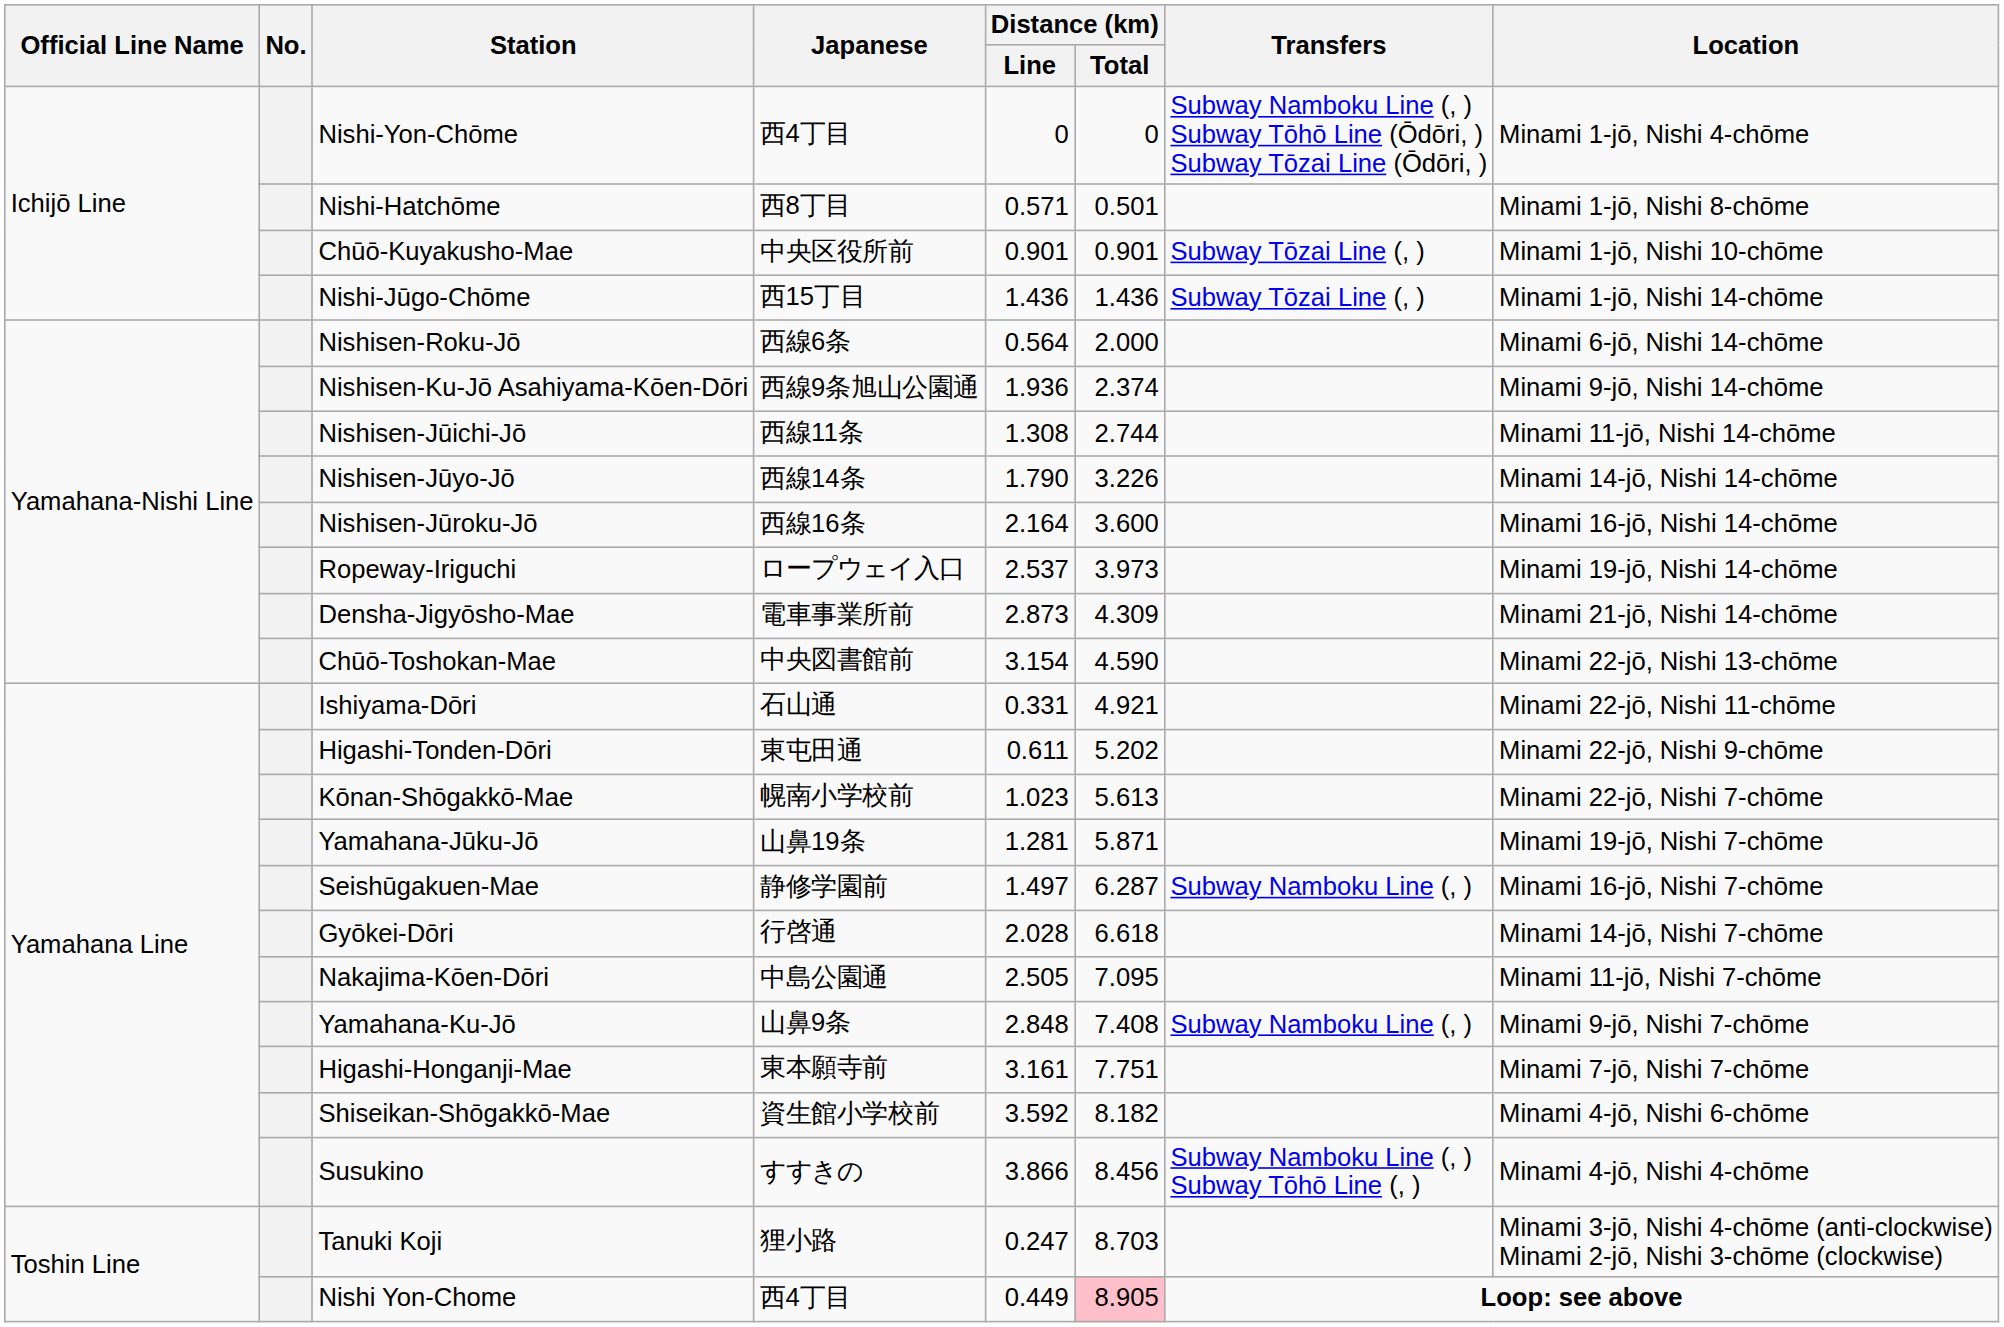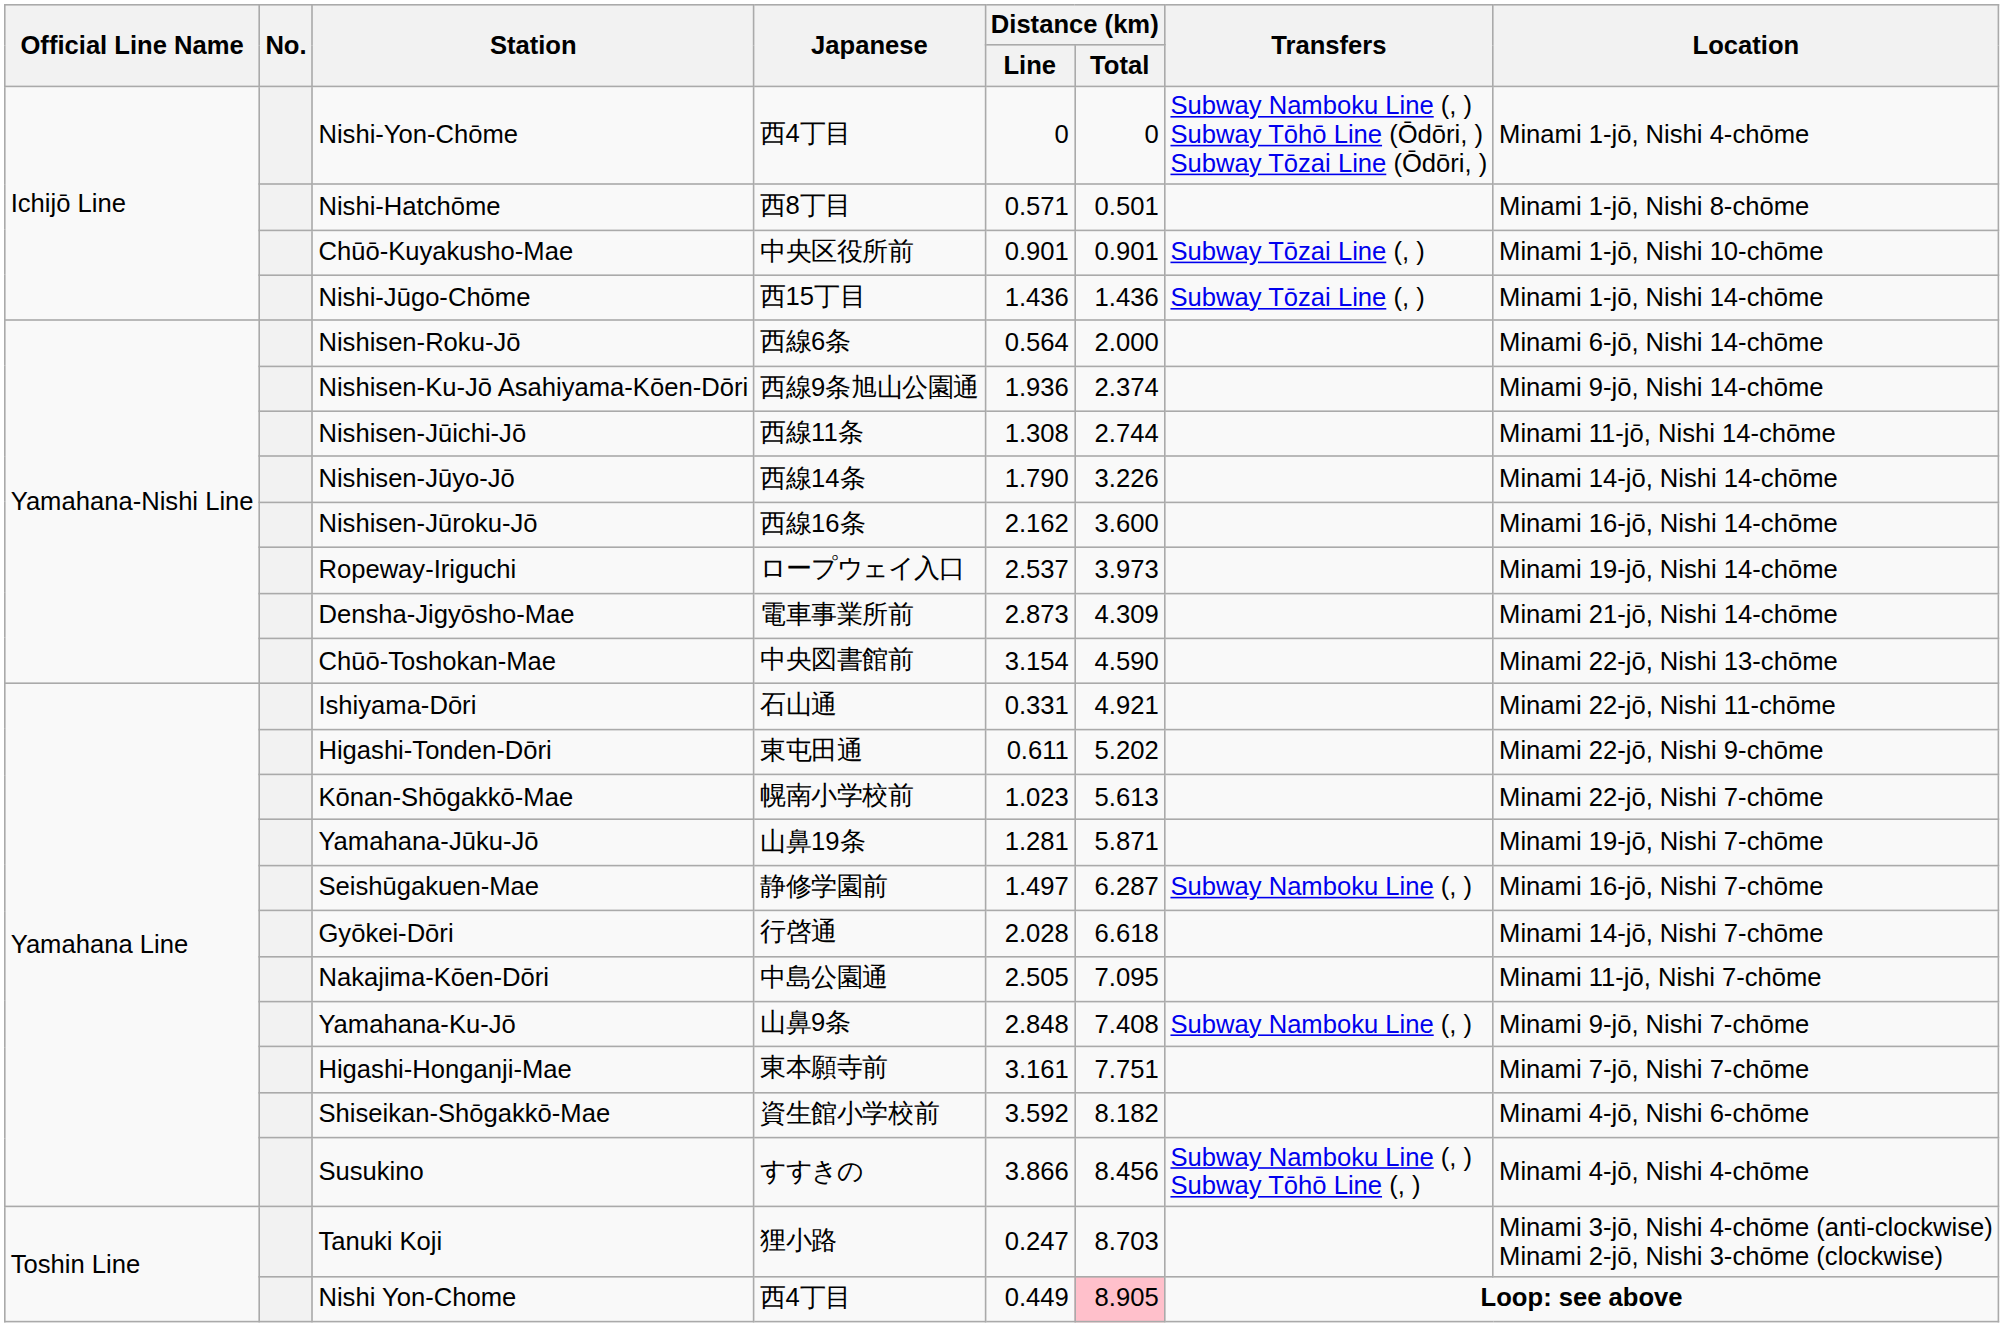 <table class="wikitable" rules="all">
 <tr>
 <th rowspan="2">Official Line Name</th>
 <th rowspan="2">No.</th>
 <th rowspan="2">Station</th>
 <th rowspan="2">Japanese</th>
 <th colspan="2">Distance (km)</th>
 <th rowspan="2">Transfers</th>
 <th rowspan="2">Location</th>
 </tr>
 <tr>
 <th>Line</th>
 <th>Total</th>
 </tr>
 <tr>
 <td rowspan=4>Ichijō Line</td>
 <th></th>
 <td>Nishi-Yon-Chōme</td>
 <td>西4丁目</td>
 <td style="text-align:right;">0</td>
 <td style="text-align:right;">0</td>
 <td> <a href='#'>Subway Namboku Line</a> (, )<br> <a href='#'>Subway Tōhō Line</a> (Ōdōri, )<br> <a href='#'>Subway Tōzai Line</a> (Ōdōri, )</td>
 <td>Minami 1-jō, Nishi 4-chōme</td>
 </tr>
 <tr>
 <th></th>
 <td>Nishi-Hatchōme</td>
 <td>西8丁目</td>
 <td style="text-align:right;">0.571</td>
 <td style="text-align:right;">0.501</td>
 <td> </td>
 <td>Minami 1-jō, Nishi 8-chōme</td>
 </tr>
 <tr>
 <th></th>
 <td>Chūō-Kuyakusho-Mae</td>
 <td>中央区役所前</td>
 <td style="text-align:right;">0.901</td>
 <td style="text-align:right;">0.901</td>
 <td> <a href='#'>Subway Tōzai Line</a> (, )</td>
 <td>Minami 1-jō, Nishi 10-chōme</td>
 </tr>
 <tr>
 <th></th>
 <td>Nishi-Jūgo-Chōme</td>
 <td>西15丁目</td>
 <td style="text-align:right;">1.436</td>
 <td style="text-align:right;">1.436</td>
 <td> <a href='#'>Subway Tōzai Line</a> (, )</td>
 <td>Minami 1-jō, Nishi 14-chōme</td>
 </tr>
 <tr>
 <td rowspan=8>Yamahana-Nishi Line</td>
 <th></th>
 <td>Nishisen-Roku-Jō</td>
 <td>西線6条</td>
 <td style="text-align:right;">0.564</td>
 <td style="text-align:right;">2.000</td>
 <td> </td>
 <td>Minami 6-jō, Nishi 14-chōme</td>
 </tr>
 <tr>
 <th></th>
 <td>Nishisen-Ku-Jō Asahiyama-Kōen-Dōri</td>
 <td>西線9条旭山公園通</td>
 <td style="text-align:right;">1.936</td>
 <td style="text-align:right;">2.374</td>
 <td> </td>
 <td>Minami 9-jō, Nishi 14-chōme</td>
 </tr>
 <tr>
 <th></th>
 <td>Nishisen-Jūichi-Jō</td>
 <td>西線11条</td>
 <td style="text-align:right;">1.308</td>
 <td style="text-align:right;">2.744</td>
 <td> </td>
 <td>Minami 11-jō, Nishi 14-chōme</td>
 </tr>
 <tr>
 <th></th>
 <td>Nishisen-Jūyo-Jō</td>
 <td>西線14条</td>
 <td style="text-align:right;">1.790</td>
 <td style="text-align:right;">3.226</td>
 <td> </td>
 <td>Minami 14-jō, Nishi 14-chōme</td>
 </tr>
 <tr>
 <th></th>
 <td>Nishisen-Jūroku-Jō</td>
 <td>西線16条</td>
-<td style="text-align:right;">2.164</td>
+<td style="text-align:right;">2.162</td>
 <td style="text-align:right;">3.600</td>
 <td> </td>
 <td>Minami 16-jō, Nishi 14-chōme</td>
 </tr>
 <tr>
 <th></th>
 <td>Ropeway-Iriguchi</td>
 <td>ロープウェイ入口</td>
 <td style="text-align:right;">2.537</td>
 <td style="text-align:right;">3.973</td>
 <td> </td>
 <td>Minami 19-jō, Nishi 14-chōme</td>
 </tr>
 <tr>
 <th></th>
 <td>Densha-Jigyōsho-Mae</td>
 <td>電車事業所前</td>
 <td style="text-align:right;">2.873</td>
 <td style="text-align:right;">4.309</td>
 <td> </td>
 <td>Minami 21-jō, Nishi 14-chōme</td>
 </tr>
 <tr>
 <th></th>
 <td>Chūō-Toshokan-Mae</td>
 <td>中央図書館前</td>
 <td style="text-align:right;">3.154</td>
 <td style="text-align:right;">4.590</td>
 <td> </td>
 <td>Minami 22-jō, Nishi 13-chōme</td>
 </tr>
 <tr>
 <td rowspan=11>Yamahana Line</td>
 <th></th>
 <td>Ishiyama-Dōri</td>
 <td>石山通</td>
 <td style="text-align:right;">0.331</td>
 <td style="text-align:right;">4.921</td>
 <td> </td>
 <td>Minami 22-jō, Nishi 11-chōme</td>
 </tr>
 <tr>
 <th></th>
 <td>Higashi-Tonden-Dōri</td>
 <td>東屯田通</td>
 <td style="text-align:right;">0.611</td>
 <td style="text-align:right;">5.202</td>
 <td> </td>
 <td>Minami 22-jō, Nishi 9-chōme</td>
 </tr>
 <tr>
 <th></th>
 <td>Kōnan-Shōgakkō-Mae</td>
 <td>幌南小学校前</td>
 <td style="text-align:right;">1.023</td>
 <td style="text-align:right;">5.613</td>
 <td> </td>
 <td>Minami 22-jō, Nishi 7-chōme</td>
 </tr>
 <tr>
 <th></th>
 <td>Yamahana-Jūku-Jō</td>
 <td>山鼻19条</td>
 <td style="text-align:right;">1.281</td>
 <td style="text-align:right;">5.871</td>
 <td> </td>
 <td>Minami 19-jō, Nishi 7-chōme</td>
 </tr>
 <tr>
 <th></th>
 <td>Seishūgakuen-Mae</td>
 <td>静修学園前</td>
 <td style="text-align:right;">1.497</td>
 <td style="text-align:right;">6.287</td>
 <td> <a href='#'>Subway Namboku Line</a> (, )</td>
 <td>Minami 16-jō, Nishi 7-chōme</td>
 </tr>
 <tr>
 <th></th>
 <td>Gyōkei-Dōri</td>
 <td>行啓通</td>
 <td style="text-align:right;">2.028</td>
 <td style="text-align:right;">6.618</td>
 <td> </td>
 <td>Minami 14-jō, Nishi 7-chōme</td>
 </tr>
 <tr>
 <th></th>
 <td>Nakajima-Kōen-Dōri</td>
 <td>中島公園通</td>
 <td style="text-align:right;">2.505</td>
 <td style="text-align:right;">7.095</td>
 <td> </td>
 <td>Minami 11-jō, Nishi 7-chōme</td>
 </tr>
 <tr>
 <th></th>
 <td>Yamahana-Ku-Jō</td>
 <td>山鼻9条</td>
 <td style="text-align:right;">2.848</td>
 <td style="text-align:right;">7.408</td>
 <td> <a href='#'>Subway Namboku Line</a> (, )</td>
 <td>Minami 9-jō, Nishi 7-chōme</td>
 </tr>
 <tr>
 <th></th>
 <td>Higashi-Honganji-Mae</td>
 <td>東本願寺前</td>
 <td style="text-align:right;">3.161</td>
 <td style="text-align:right;">7.751</td>
 <td> </td>
 <td>Minami 7-jō, Nishi 7-chōme</td>
 </tr>
 <tr>
 <th></th>
 <td>Shiseikan-Shōgakkō-Mae</td>
 <td>資生館小学校前</td>
 <td style="text-align:right;">3.592</td>
 <td style="text-align:right;">8.182</td>
 <td> </td>
 <td>Minami 4-jō, Nishi 6-chōme</td>
 </tr>
 <tr>
 <th></th>
 <td>Susukino</td>
 <td>すすきの</td>
 <td style="text-align:right;">3.866</td>
 <td style="text-align:right;">8.456</td>
 <td> <a href='#'>Subway Namboku Line</a> (, )<br> <a href='#'>Subway Tōhō Line</a> (, )</td>
 <td>Minami 4-jō, Nishi 4-chōme</td>
 </tr>
 <tr>
 <td rowspan=2>Toshin Line</td>
 <th></th>
 <td>Tanuki Koji</td>
 <td>狸小路</td>
 <td style="text-align:right;">0.247</td>
 <td style="text-align:right;">8.703</td>
 <td> </td>
 <td>Minami 3-jō, Nishi 4-chōme (anti-clockwise)<br>Minami 2-jō, Nishi 3-chōme (clockwise)</td>
 </tr>
 <tr>
 <th></th>
 <td>Nishi Yon-Chome</td>
 <td>西4丁目</td>
 <td style="text-align:right;">0.449</td>
 <td style="background: pink; text-align:right;">8.905</td>
 <td colspan=2 style="text-align: center;"><strong>Loop: see above</strong></td>
 </tr>
 </table>
